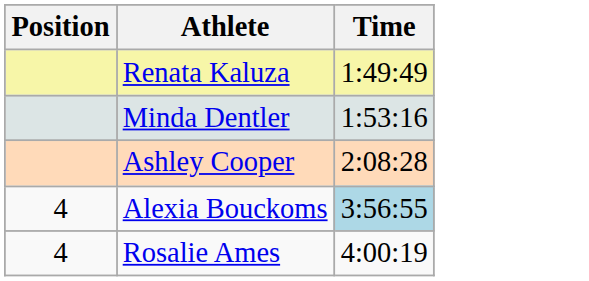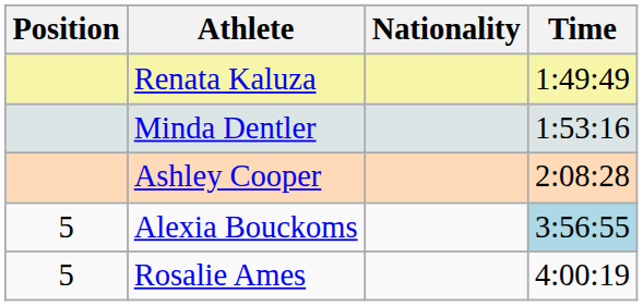 <table class="wikitable sortable">
 <tr>
 <th>Position</th>
 <th>Athlete</th>
+<th>Nationality</th>
 <th>Time</th>
 </tr>
 <tr bgcolor="#F7F6A8">
 <td align=center></td>
 <td><a href='#'>Renata Kaluza</a></td>
+<td></td>
 <td>1:49:49</td>
 </tr>
 <tr bgcolor="#DCE5E5">
 <td align=center></td>
 <td><a href='#'>Minda Dentler</a></td>
+<td></td>
 <td>1:53:16</td>
 </tr>
 <tr bgcolor="#FFDAB9">
 <td align=center></td>
 <td><a href='#'>Ashley Cooper</a></td>
+<td></td>
 <td>2:08:28</td>
 </tr>
 <tr>
-<td align=center>4</td>
+<td align=center>5</td>
 <td><a href='#'>Alexia Bouckoms</a></td>
+<td></td>
 <td style="background: lightblue;">3:56:55</td>
 </tr>
 <tr>
-<td align=center>4</td>
+<td align=center>5</td>
 <td><a href='#'>Rosalie Ames</a></td>
+<td></td>
 <td>4:00:19</td>
 </tr>
 </table>
